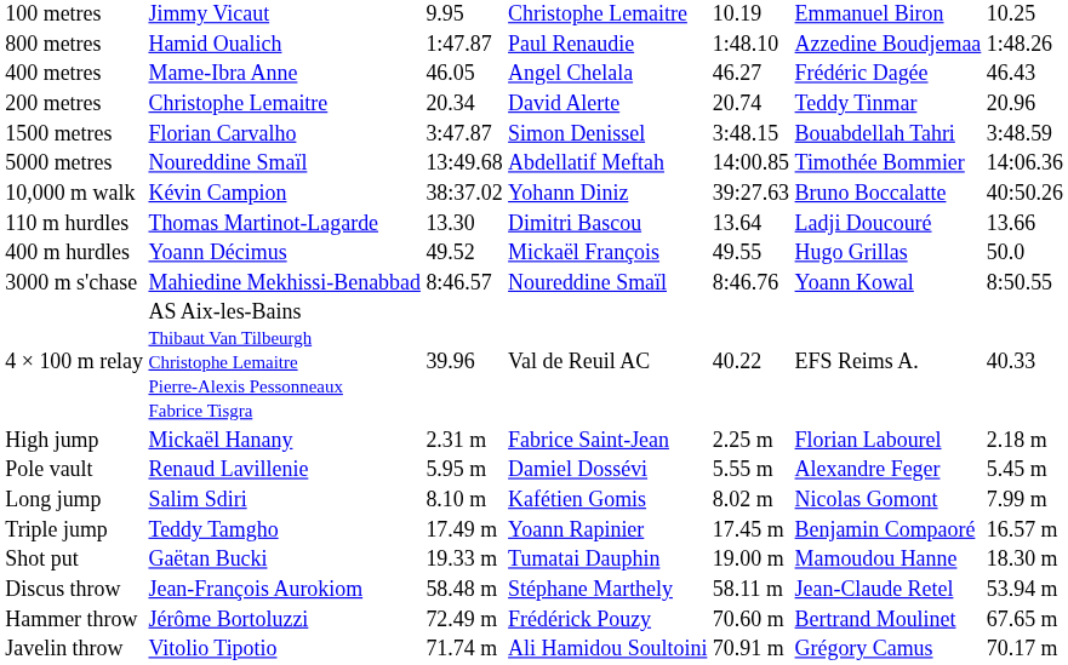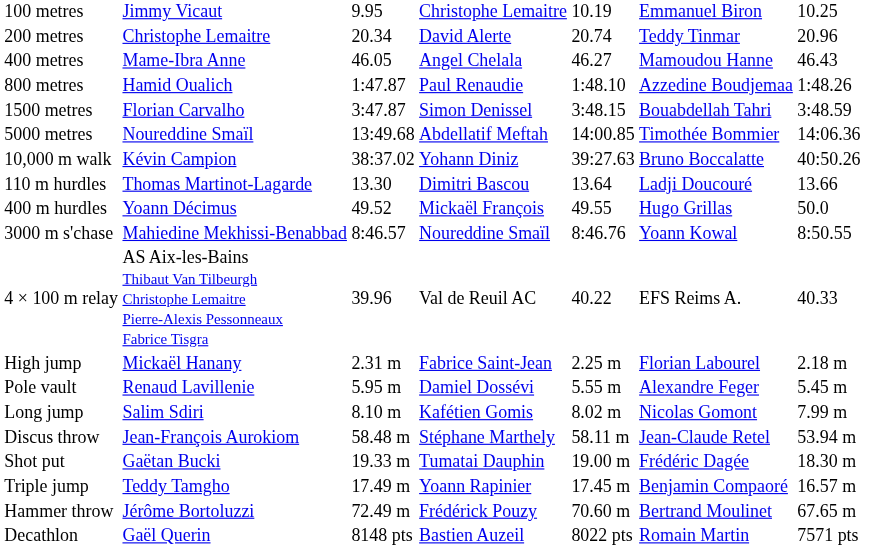 <table>
 <tr>
 <td>100 metres</td>
 <td><a href='#'>Jimmy Vicaut</a></td>
 <td>9.95</td>
 <td><a href='#'>Christophe Lemaitre</a></td>
 <td>10.19</td>
 <td><a href='#'>Emmanuel Biron</a></td>
 <td>10.25</td>
 </tr>
 <tr>
+<td>200 metres</td>
+<td><a href='#'>Christophe Lemaitre</a></td>
+<td>20.34</td>
+<td><a href='#'>David Alerte</a></td>
+<td>20.74</td>
+<td><a href='#'>Teddy Tinmar</a></td>
+<td>20.96</td>
+</tr>
+<tr>
+<td>400 metres</td>
+<td><a href='#'>Mame-Ibra Anne</a></td>
+<td>46.05</td>
+<td><a href='#'>Angel Chelala</a></td>
+<td>46.27</td>
+<td><a href='#'>Mamoudou Hanne</a></td>
+<td>46.43</td>
+</tr>
+<tr>
 <td>800 metres</td>
 <td><a href='#'>Hamid Oualich</a></td>
 <td>1:47.87</td>
 <td><a href='#'>Paul Renaudie</a></td>
 <td>1:48.10</td>
 <td><a href='#'>Azzedine Boudjemaa</a></td>
 <td>1:48.26</td>
-</tr>
-<tr>
-<td>400 metres</td>
-<td><a href='#'>Mame-Ibra Anne</a></td>
-<td>46.05</td>
-<td><a href='#'>Angel Chelala</a></td>
-<td>46.27</td>
-<td><a href='#'>Frédéric Dagée</a></td>
-<td>46.43</td>
-</tr>
-<tr>
-<td>200 metres</td>
-<td><a href='#'>Christophe Lemaitre</a></td>
-<td>20.34</td>
-<td><a href='#'>David Alerte</a></td>
-<td>20.74</td>
-<td><a href='#'>Teddy Tinmar</a></td>
-<td>20.96</td>
 </tr>
 <tr>
 <td>1500 metres</td>
 <td><a href='#'>Florian Carvalho</a></td>
 <td>3:47.87</td>
 <td><a href='#'>Simon Denissel</a></td>
 <td>3:48.15</td>
 <td><a href='#'>Bouabdellah Tahri</a></td>
 <td>3:48.59</td>
 </tr>
 <tr>
 <td>5000 metres</td>
 <td><a href='#'>Noureddine Smaïl</a></td>
 <td>13:49.68</td>
 <td><a href='#'>Abdellatif Meftah</a></td>
 <td>14:00.85</td>
 <td><a href='#'>Timothée Bommier</a></td>
 <td>14:06.36</td>
 </tr>
 <tr>
 <td>10,000 m walk</td>
 <td><a href='#'>Kévin Campion</a></td>
 <td>38:37.02</td>
 <td><a href='#'>Yohann Diniz</a></td>
 <td>39:27.63</td>
 <td><a href='#'>Bruno Boccalatte</a></td>
 <td>40:50.26</td>
 </tr>
 <tr>
 <td>110 m hurdles</td>
 <td><a href='#'>Thomas Martinot-Lagarde</a></td>
 <td>13.30</td>
 <td><a href='#'>Dimitri Bascou</a></td>
 <td>13.64</td>
 <td><a href='#'>Ladji Doucouré</a></td>
 <td>13.66</td>
 </tr>
 <tr>
 <td>400 m hurdles</td>
 <td><a href='#'>Yoann Décimus</a></td>
 <td>49.52</td>
 <td><a href='#'>Mickaël François</a></td>
 <td>49.55</td>
 <td><a href='#'>Hugo Grillas</a></td>
 <td>50.0</td>
 </tr>
 <tr>
 <td>3000 m s'chase</td>
 <td><a href='#'>Mahiedine Mekhissi-Benabbad</a></td>
 <td>8:46.57</td>
 <td><a href='#'>Noureddine Smaïl</a></td>
 <td>8:46.76</td>
 <td><a href='#'>Yoann Kowal</a></td>
 <td>8:50.55</td>
 </tr>
 <tr>
 <td>4 × 100 m relay</td>
 <td>AS Aix-les-Bains<br><small><a href='#'>Thibaut Van Tilbeurgh</a><br><a href='#'>Christophe Lemaitre</a><br><a href='#'>Pierre-Alexis Pessonneaux</a><br><a href='#'>Fabrice Tisgra</a></small></td>
 <td>39.96</td>
 <td>Val de Reuil AC</td>
 <td>40.22</td>
 <td>EFS Reims A.</td>
 <td>40.33</td>
 </tr>
 <tr>
 <td>High jump</td>
 <td><a href='#'>Mickaël Hanany</a></td>
 <td>2.31 m</td>
 <td><a href='#'>Fabrice Saint-Jean</a></td>
 <td>2.25 m</td>
 <td><a href='#'>Florian Labourel</a></td>
 <td>2.18 m</td>
 </tr>
 <tr>
 <td>Pole vault</td>
 <td><a href='#'>Renaud Lavillenie</a></td>
 <td>5.95 m </td>
 <td><a href='#'>Damiel Dossévi</a></td>
 <td>5.55 m</td>
 <td><a href='#'>Alexandre Feger</a></td>
 <td>5.45 m</td>
 </tr>
 <tr>
 <td>Long jump</td>
 <td><a href='#'>Salim Sdiri</a></td>
 <td>8.10 m</td>
 <td><a href='#'>Kafétien Gomis</a></td>
 <td>8.02 m</td>
 <td><a href='#'>Nicolas Gomont</a></td>
 <td>7.99 m</td>
 </tr>
 <tr>
+<td>Discus throw</td>
+<td><a href='#'>Jean-François Aurokiom</a></td>
+<td>58.48 m</td>
+<td><a href='#'>Stéphane Marthely</a></td>
+<td>58.11 m</td>
+<td><a href='#'>Jean-Claude Retel</a></td>
+<td>53.94 m</td>
+</tr>
+<tr>
+<td>Shot put</td>
+<td><a href='#'>Gaëtan Bucki</a></td>
+<td>19.33 m</td>
+<td><a href='#'>Tumatai Dauphin</a></td>
+<td>19.00 m</td>
+<td><a href='#'>Frédéric Dagée</a></td>
+<td>18.30 m</td>
+</tr>
+<tr>
 <td>Triple jump</td>
 <td><a href='#'>Teddy Tamgho</a></td>
 <td>17.49 m</td>
 <td><a href='#'>Yoann Rapinier</a></td>
 <td>17.45 m</td>
 <td><a href='#'>Benjamin Compaoré</a></td>
 <td>16.57 m</td>
-</tr>
-<tr>
-<td>Shot put</td>
-<td><a href='#'>Gaëtan Bucki</a></td>
-<td>19.33 m</td>
-<td><a href='#'>Tumatai Dauphin</a></td>
-<td>19.00 m</td>
-<td><a href='#'>Mamoudou Hanne</a></td>
-<td>18.30 m</td>
-</tr>
-<tr>
-<td>Discus throw</td>
-<td><a href='#'>Jean-François Aurokiom</a></td>
-<td>58.48 m</td>
-<td><a href='#'>Stéphane Marthely</a></td>
-<td>58.11 m</td>
-<td><a href='#'>Jean-Claude Retel</a></td>
-<td>53.94 m</td>
 </tr>
 <tr>
 <td>Hammer throw</td>
 <td><a href='#'>Jérôme Bortoluzzi</a></td>
 <td>72.49 m</td>
 <td><a href='#'>Frédérick Pouzy</a></td>
 <td>70.60 m</td>
 <td><a href='#'>Bertrand Moulinet</a></td>
 <td>67.65 m</td>
 </tr>
 <tr>
-<td>Javelin throw</td>
-<td><a href='#'>Vitolio Tipotio</a></td>
-<td>71.74 m</td>
-<td><a href='#'>Ali Hamidou Soultoini</a></td>
-<td>70.91 m</td>
-<td><a href='#'>Grégory Camus</a></td>
-<td>70.17 m</td>
+<td>Decathlon</td>
+<td><a href='#'>Gaël Querin</a></td>
+<td>8148 pts</td>
+<td><a href='#'>Bastien Auzeil</a></td>
+<td>8022 pts</td>
+<td><a href='#'>Romain Martin</a></td>
+<td>7571 pts</td>
 </tr>
 </table>
